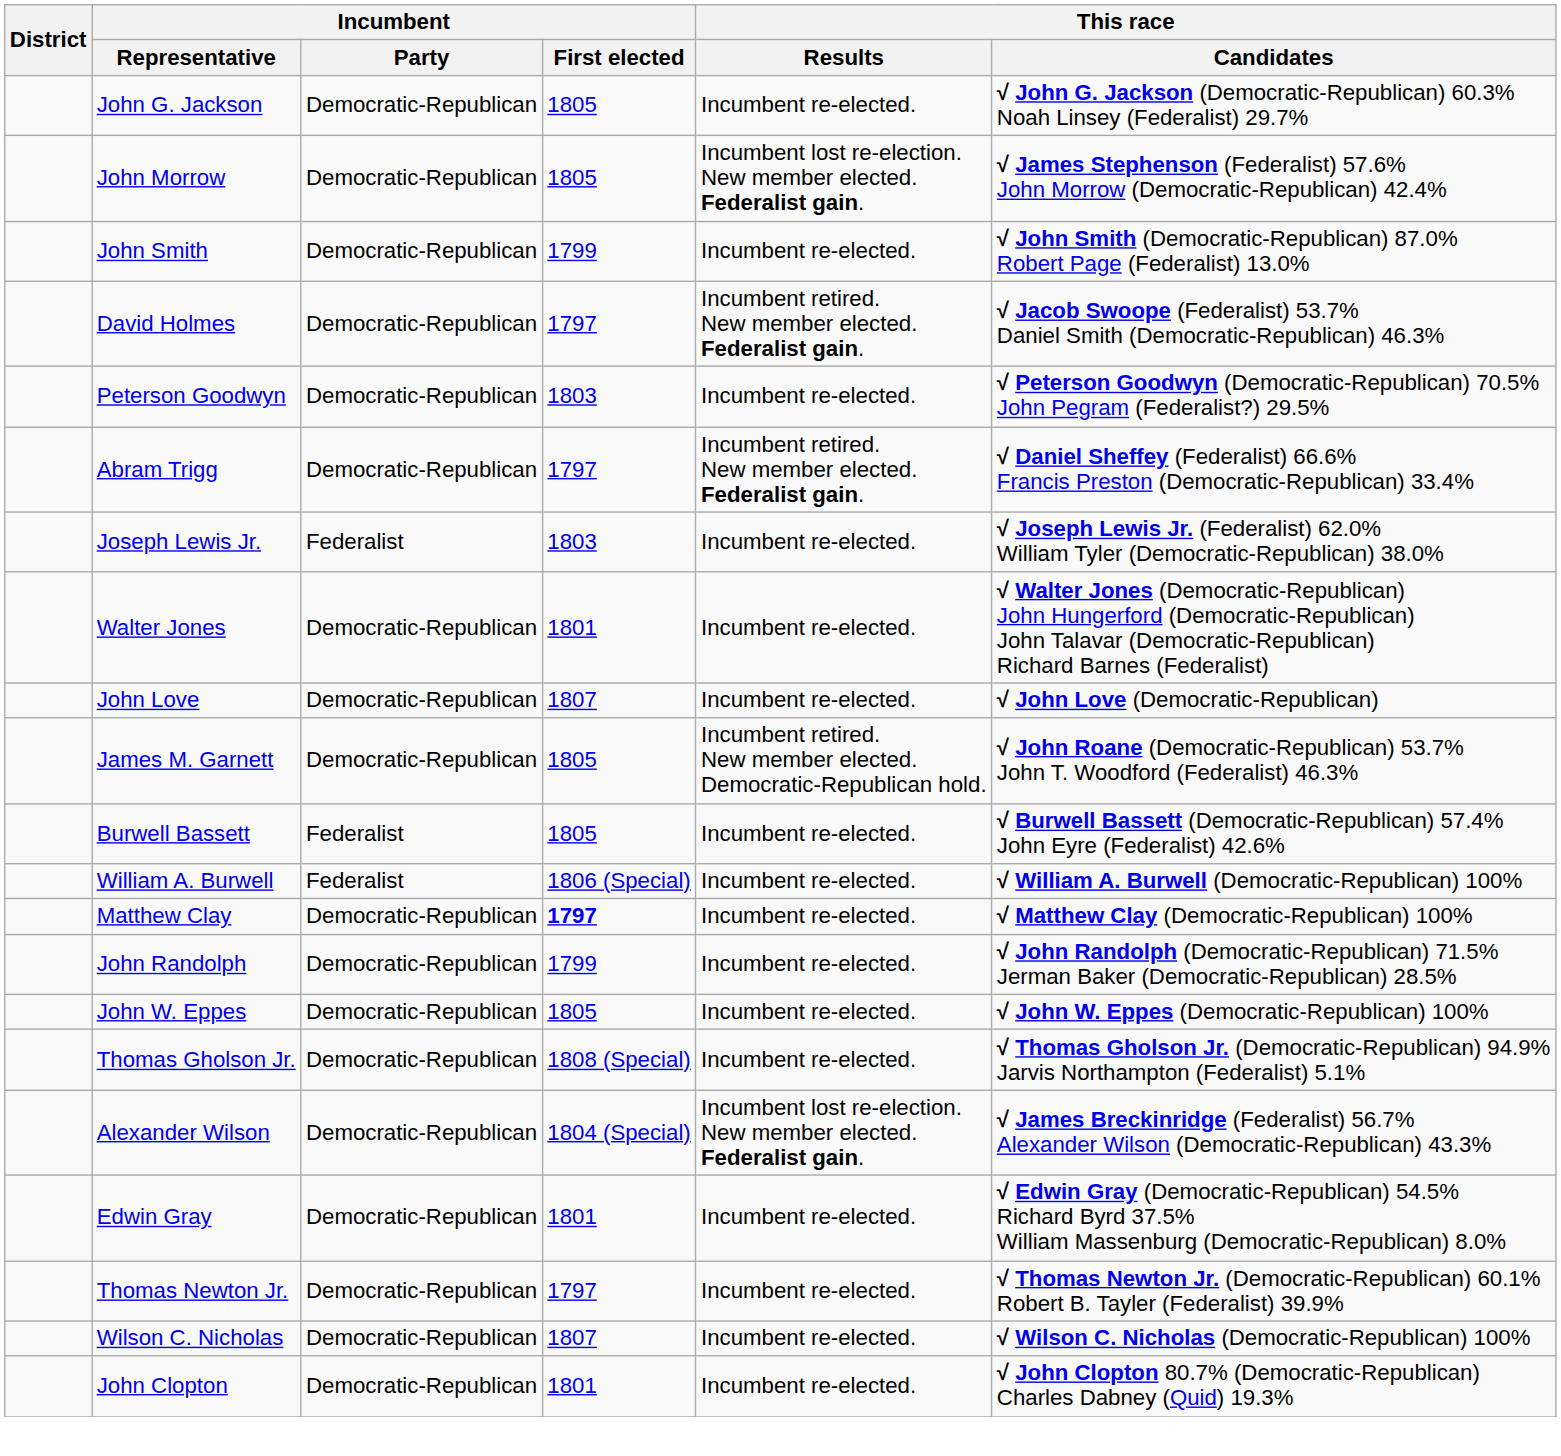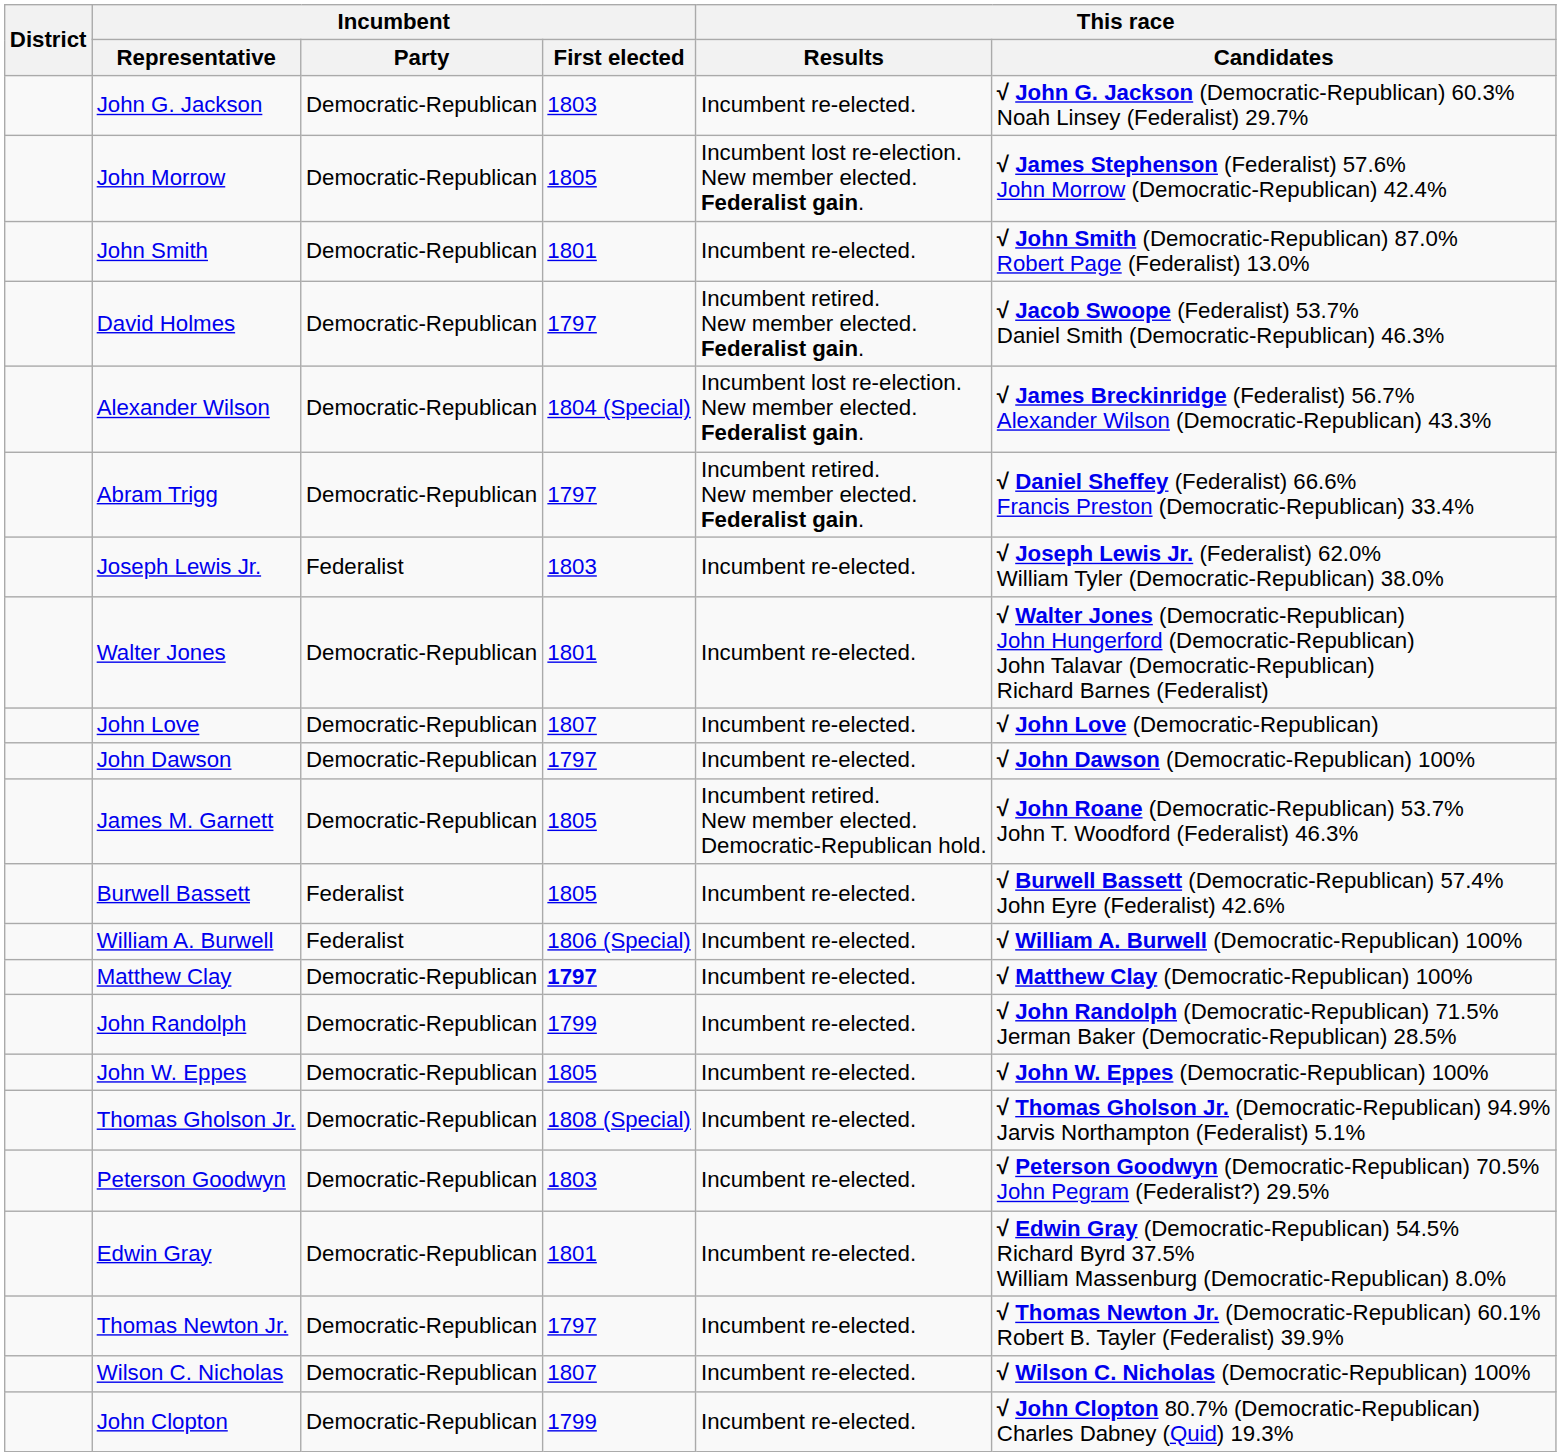 <table class=wikitable>
 <tr>
 <th rowspan=2>District</th>
 <th colspan=3>Incumbent</th>
 <th colspan=2>This race</th>
 </tr>
 <tr>
 <th>Representative</th>
 <th>Party</th>
 <th>First elected</th>
 <th>Results</th>
 <th>Candidates</th>
 </tr>
 <tr>
 <td></td>
 <td><a href='#'>John G. Jackson</a></td>
 <td>Democratic-Republican</td>
-<td><a href='#'>1805</a></td>
+<td><a href='#'>1803</a></td>
 <td>Incumbent re-elected.</td>
 <td nowrap><strong>√ <a href='#'>John G. Jackson</a></strong> (Democratic-Republican) 60.3%<br>Noah Linsey (Federalist) 29.7%</td>
 </tr>
 <tr>
 <td></td>
 <td><a href='#'>John Morrow</a></td>
 <td>Democratic-Republican</td>
 <td><a href='#'>1805</a></td>
 <td>Incumbent lost re-election.<br>New member elected.<br><strong>Federalist gain</strong>.</td>
 <td nowrap><strong>√ <a href='#'>James Stephenson</a></strong> (Federalist) 57.6%<br><a href='#'>John Morrow</a> (Democratic-Republican) 42.4%</td>
 </tr>
 <tr>
 <td></td>
 <td><a href='#'>John Smith</a></td>
 <td>Democratic-Republican</td>
-<td><a href='#'>1799</a></td>
+<td><a href='#'>1801</a></td>
 <td>Incumbent re-elected.</td>
 <td nowrap><strong>√ <a href='#'>John Smith</a></strong> (Democratic-Republican) 87.0%<br><a href='#'>Robert Page</a> (Federalist) 13.0%</td>
 </tr>
 <tr>
 <td></td>
 <td><a href='#'>David Holmes</a></td>
 <td>Democratic-Republican</td>
 <td><a href='#'>1797</a></td>
 <td>Incumbent retired.<br>New member elected.<br><strong>Federalist gain</strong>.</td>
 <td nowrap><strong>√ <a href='#'>Jacob Swoope</a></strong> (Federalist) 53.7%<br>Daniel Smith (Democratic-Republican) 46.3%</td>
 </tr>
 <tr>
 <td></td>
-<td><a href='#'>Peterson Goodwyn</a></td>
+<td><a href='#'>Alexander Wilson</a></td>
 <td>Democratic-Republican</td>
-<td><a href='#'>1803</a></td>
-<td>Incumbent re-elected.</td>
-<td nowrap><strong>√ <a href='#'>Peterson Goodwyn</a></strong> (Democratic-Republican) 70.5%<br><a href='#'>John Pegram</a> (Federalist?) 29.5%</td>
+<td><a href='#'>1804 (Special)</a></td>
+<td>Incumbent lost re-election.<br>New member elected.<br><strong>Federalist gain</strong>.</td>
+<td nowrap><strong>√ <a href='#'>James Breckinridge</a></strong> (Federalist) 56.7%<br><a href='#'>Alexander Wilson</a> (Democratic-Republican) 43.3%</td>
 </tr>
 <tr>
 <td></td>
 <td><a href='#'>Abram Trigg</a></td>
 <td>Democratic-Republican</td>
 <td><a href='#'>1797</a></td>
 <td>Incumbent retired.<br>New member elected.<br><strong>Federalist gain</strong>.</td>
 <td nowrap><strong>√ <a href='#'>Daniel Sheffey</a></strong> (Federalist) 66.6%<br><a href='#'>Francis Preston</a> (Democratic-Republican) 33.4%</td>
 </tr>
 <tr>
 <td></td>
 <td><a href='#'>Joseph Lewis Jr.</a></td>
 <td>Federalist</td>
 <td><a href='#'>1803</a></td>
 <td>Incumbent re-elected.</td>
 <td nowrap><strong>√ <a href='#'>Joseph Lewis Jr.</a></strong> (Federalist) 62.0%<br>William Tyler (Democratic-Republican) 38.0%</td>
 </tr>
 <tr>
 <td></td>
 <td><a href='#'>Walter Jones</a></td>
 <td>Democratic-Republican</td>
 <td><a href='#'>1801</a></td>
 <td>Incumbent re-elected.</td>
 <td nowrap><strong>√ <a href='#'>Walter Jones</a></strong> (Democratic-Republican)<br><a href='#'>John Hungerford</a> (Democratic-Republican)<br>John Talavar (Democratic-Republican)<br>Richard Barnes (Federalist)</td>
 </tr>
 <tr>
 <td></td>
 <td><a href='#'>John Love</a></td>
 <td>Democratic-Republican</td>
 <td><a href='#'>1807</a></td>
 <td>Incumbent re-elected.</td>
 <td nowrap><strong>√ <a href='#'>John Love</a></strong> (Democratic-Republican)</td>
+</tr>
+<tr>
+<td></td>
+<td><a href='#'>John Dawson</a></td>
+<td>Democratic-Republican</td>
+<td><a href='#'>1797</a></td>
+<td>Incumbent re-elected.</td>
+<td nowrap><strong>√ <a href='#'>John Dawson</a></strong> (Democratic-Republican) 100%</td>
 </tr>
 <tr>
 <td></td>
 <td><a href='#'>James M. Garnett</a></td>
 <td>Democratic-Republican</td>
 <td><a href='#'>1805</a></td>
 <td>Incumbent retired.<br>New member elected.<br>Democratic-Republican hold.</td>
 <td nowrap><strong>√ <a href='#'>John Roane</a></strong> (Democratic-Republican) 53.7%<br>John T. Woodford (Federalist) 46.3%</td>
 </tr>
 <tr>
 <td></td>
 <td><a href='#'>Burwell Bassett</a></td>
 <td>Federalist</td>
 <td><a href='#'>1805</a></td>
 <td>Incumbent re-elected.</td>
 <td nowrap><strong>√ <a href='#'>Burwell Bassett</a></strong> (Democratic-Republican) 57.4%<br>John Eyre (Federalist) 42.6%</td>
 </tr>
 <tr>
 <td></td>
 <td><a href='#'>William A. Burwell</a></td>
 <td>Federalist</td>
 <td><a href='#'>1806 (Special)</a></td>
 <td>Incumbent re-elected.</td>
 <td nowrap><strong>√ <a href='#'>William A. Burwell</a></strong> (Democratic-Republican) 100%</td>
 </tr>
 <tr>
 <td></td>
 <td><a href='#'>Matthew Clay</a></td>
 <td>Democratic-Republican</td>
 <td><strong><a href='#'>1797</a></strong></td>
 <td>Incumbent re-elected.</td>
 <td nowrap><strong>√ <a href='#'>Matthew Clay</a></strong> (Democratic-Republican) 100%</td>
 </tr>
 <tr>
 <td></td>
 <td><a href='#'>John Randolph</a></td>
 <td>Democratic-Republican</td>
 <td><a href='#'>1799</a></td>
 <td>Incumbent re-elected.</td>
 <td nowrap><strong>√ <a href='#'>John Randolph</a></strong> (Democratic-Republican) 71.5%<br>Jerman Baker (Democratic-Republican) 28.5%</td>
 </tr>
 <tr>
 <td></td>
 <td><a href='#'>John W. Eppes</a></td>
 <td>Democratic-Republican</td>
 <td><a href='#'>1805</a></td>
 <td>Incumbent re-elected.</td>
 <td nowrap><strong>√ <a href='#'>John W. Eppes</a></strong> (Democratic-Republican) 100%</td>
 </tr>
 <tr>
 <td></td>
 <td><a href='#'>Thomas Gholson Jr.</a></td>
 <td>Democratic-Republican</td>
 <td><a href='#'>1808 (Special)</a></td>
 <td>Incumbent re-elected.</td>
 <td nowrap><strong>√ <a href='#'>Thomas Gholson Jr.</a></strong> (Democratic-Republican) 94.9%<br>Jarvis Northampton (Federalist) 5.1%</td>
 </tr>
 <tr>
 <td></td>
-<td><a href='#'>Alexander Wilson</a></td>
+<td><a href='#'>Peterson Goodwyn</a></td>
 <td>Democratic-Republican</td>
-<td><a href='#'>1804 (Special)</a></td>
-<td>Incumbent lost re-election.<br>New member elected.<br><strong>Federalist gain</strong>.</td>
-<td nowrap><strong>√ <a href='#'>James Breckinridge</a></strong> (Federalist) 56.7%<br><a href='#'>Alexander Wilson</a> (Democratic-Republican) 43.3%</td>
+<td><a href='#'>1803</a></td>
+<td>Incumbent re-elected.</td>
+<td nowrap><strong>√ <a href='#'>Peterson Goodwyn</a></strong> (Democratic-Republican) 70.5%<br><a href='#'>John Pegram</a> (Federalist?) 29.5%</td>
 </tr>
 <tr>
 <td></td>
 <td><a href='#'>Edwin Gray</a></td>
 <td>Democratic-Republican</td>
 <td><a href='#'>1801</a></td>
 <td>Incumbent re-elected.</td>
 <td nowrap><strong>√ <a href='#'>Edwin Gray</a></strong> (Democratic-Republican) 54.5%<br>Richard Byrd 37.5%<br>William Massenburg (Democratic-Republican) 8.0%</td>
 </tr>
 <tr>
 <td></td>
 <td><a href='#'>Thomas Newton Jr.</a></td>
 <td>Democratic-Republican</td>
 <td><a href='#'>1797</a></td>
 <td>Incumbent re-elected.</td>
 <td nowrap><strong>√ <a href='#'>Thomas Newton Jr.</a></strong> (Democratic-Republican) 60.1%<br>Robert B. Tayler (Federalist) 39.9%</td>
 </tr>
 <tr>
 <td></td>
 <td><a href='#'>Wilson C. Nicholas</a></td>
 <td>Democratic-Republican</td>
 <td><a href='#'>1807</a></td>
 <td>Incumbent re-elected.</td>
 <td nowrap><strong>√ <a href='#'>Wilson C. Nicholas</a></strong> (Democratic-Republican) 100%</td>
 </tr>
 <tr>
 <td></td>
 <td><a href='#'>John Clopton</a></td>
 <td>Democratic-Republican</td>
-<td><a href='#'>1801</a></td>
+<td><a href='#'>1799</a></td>
 <td>Incumbent re-elected.</td>
 <td nowrap><strong>√ <a href='#'>John Clopton</a></strong> 80.7% (Democratic-Republican)<br>Charles Dabney (<a href='#'>Quid</a>) 19.3%</td>
 </tr>
 </table>
